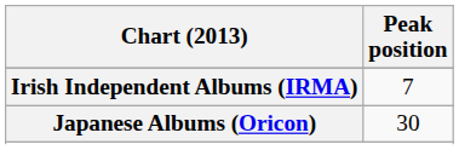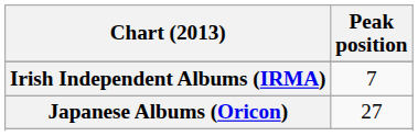 <table class="wikitable sortable plainrowheaders" style="text-align:center">
 <tr>
 <th scope="col">Chart (2013)</th>
 <th scope="col">Peak<br>position</th>
 </tr>
 <tr>
 </tr>
 <tr>
 </tr>
 <tr>
 </tr>
 <tr>
 </tr>
 <tr>
 </tr>
 <tr>
 </tr>
 <tr>
 </tr>
 <tr>
 </tr>
 <tr>
 </tr>
 <tr>
 </tr>
 <tr>
 </tr>
 <tr>
 <th scope="row">Irish Independent Albums (<a href='#'>IRMA</a>)</th>
 <td>7</td>
 </tr>
 <tr>
 </tr>
 <tr>
 <th scope="row">Japanese Albums (<a href='#'>Oricon</a>)</th>
-<td>30</td>
+<td>27</td>
 </tr>
 <tr>
 </tr>
 <tr>
 </tr>
 <tr>
 </tr>
 <tr>
 </tr>
 <tr>
 </tr>
 <tr>
 </tr>
 <tr>
 </tr>
 <tr>
 </tr>
 <tr>
 </tr>
 <tr>
 </tr>
 <tr>
 </tr>
 <tr>
 </tr>
 <tr>
 </tr>
 </table>
